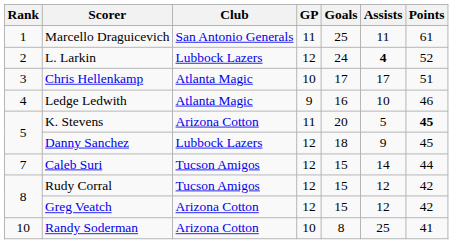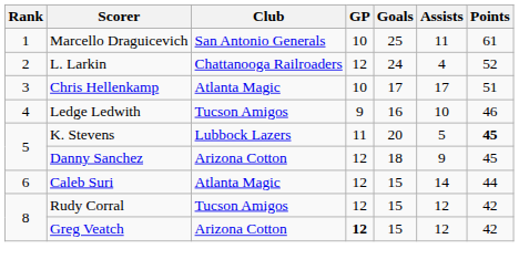 <table class="wikitable">
 <tr>
 <th>Rank</th>
 <th>Scorer</th>
 <th>Club</th>
 <th>GP</th>
 <th>Goals</th>
 <th>Assists</th>
 <th>Points</th>
 </tr>
 <tr>
 <td align=center>1</td>
 <td>Marcello Draguicevich</td>
 <td><a href='#'>San Antonio Generals</a></td>
-<td align=center>11</td>
+<td align=center>10</td>
 <td align=center>25</td>
 <td align=center>11</td>
 <td align=center>61</td>
 </tr>
 <tr>
 <td align=center>2</td>
 <td>L. Larkin</td>
-<td><a href='#'>Lubbock Lazers</a></td>
+<td><a href='#'>Chattanooga Railroaders</a></td>
 <td align=center>12</td>
 <td align=center>24</td>
-<td align=center><strong>4</strong></td>
+<td align=center>4</td>
 <td align=center>52</td>
 </tr>
 <tr>
 <td align=center>3</td>
 <td><a href='#'>Chris Hellenkamp</a></td>
 <td><a href='#'>Atlanta Magic</a></td>
 <td align=center>10</td>
 <td align=center>17</td>
 <td align=center>17</td>
 <td align=center>51</td>
 </tr>
 <tr>
 <td align=center>4</td>
 <td>Ledge Ledwith</td>
-<td><a href='#'>Atlanta Magic</a></td>
+<td><a href='#'>Tucson Amigos</a></td>
 <td align=center>9</td>
 <td align=center>16</td>
 <td align=center>10</td>
 <td align=center>46</td>
 </tr>
 <tr>
 <td rowspan="2" style="text-align:center;">5</td>
 <td>K. Stevens</td>
-<td><a href='#'>Arizona Cotton</a></td>
+<td><a href='#'>Lubbock Lazers</a></td>
 <td align=center>11</td>
 <td align=center>20</td>
 <td align=center>5</td>
 <td align=center><strong>45</strong></td>
 </tr>
 <tr>
 <td><a href='#'>Danny Sanchez</a></td>
-<td><a href='#'>Lubbock Lazers</a></td>
+<td><a href='#'>Arizona Cotton</a></td>
 <td align=center>12</td>
 <td align=center>18</td>
 <td align=center>9</td>
 <td align=center>45</td>
 </tr>
 <tr>
-<td align=center>7</td>
+<td align=center>6</td>
 <td><a href='#'>Caleb Suri</a></td>
-<td><a href='#'>Tucson Amigos</a></td>
+<td><a href='#'>Atlanta Magic</a></td>
 <td align=center>12</td>
 <td align=center>15</td>
 <td align=center>14</td>
 <td align=center>44</td>
 </tr>
 <tr>
 <td rowspan="2" style="text-align:center;">8</td>
 <td>Rudy Corral</td>
 <td><a href='#'>Tucson Amigos</a></td>
 <td align=center>12</td>
 <td align=center>15</td>
 <td align=center>12</td>
 <td align=center>42</td>
 </tr>
 <tr>
 <td><a href='#'>Greg Veatch</a></td>
 <td><a href='#'>Arizona Cotton</a></td>
-<td align=center>12</td>
+<td align=center><strong>12</strong></td>
 <td align=center>15</td>
 <td align=center>12</td>
 <td align=center>42</td>
 </tr>
-<tr>
-<td align=center>10</td>
-<td><a href='#'>Randy Soderman</a></td>
-<td><a href='#'>Arizona Cotton</a></td>
-<td align=center>10</td>
-<td align=center>8</td>
-<td align=center>25</td>
-<td align=center>41</td>
-</tr>
 </table>
